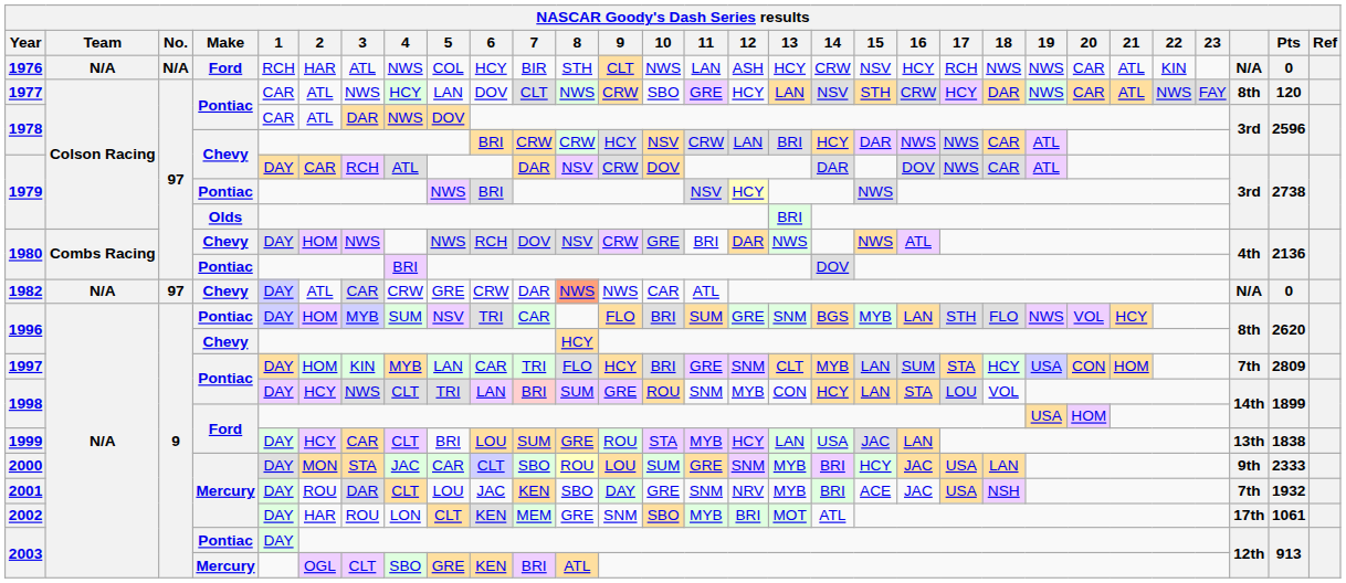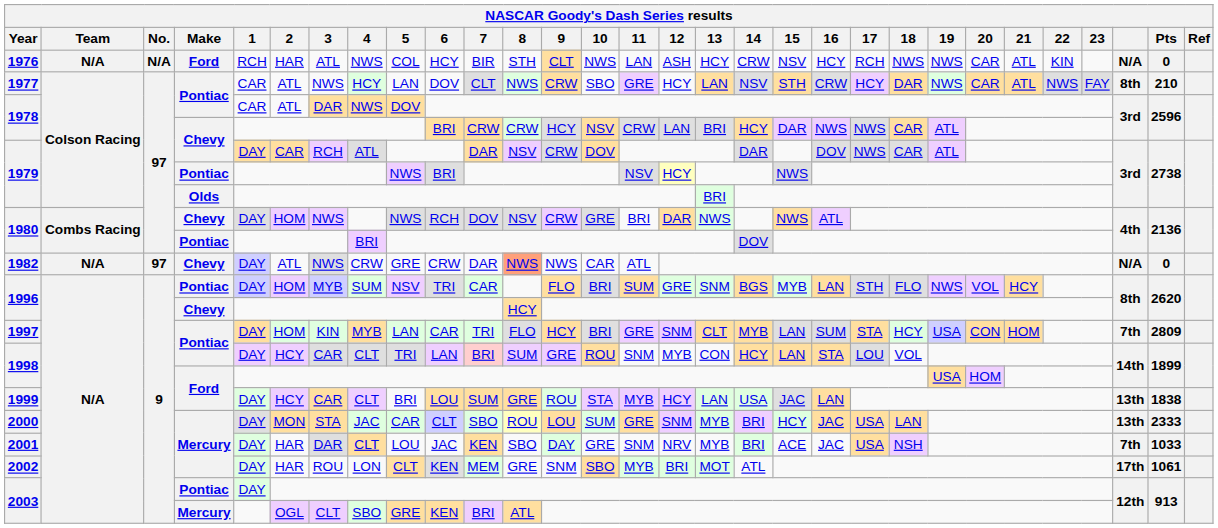 <table class="wikitable" style="text-align:center; font-size:75%">
 <tr>
 <th colspan=32><a href='#'>NASCAR Goody's Dash Series</a> results</th>
 </tr>
 <tr>
 <th>Year</th>
 <th>Team</th>
 <th>No.</th>
 <th>Make</th>
 <th>1</th>
 <th>2</th>
 <th>3</th>
 <th>4</th>
 <th>5</th>
 <th>6</th>
 <th>7</th>
 <th>8</th>
 <th>9</th>
 <th>10</th>
 <th>11</th>
 <th>12</th>
 <th>13</th>
 <th>14</th>
 <th>15</th>
 <th>16</th>
 <th>17</th>
 <th>18</th>
 <th>19</th>
 <th>20</th>
 <th>21</th>
 <th>22</th>
 <th>23</th>
 <th></th>
 <th>Pts</th>
 <th>Ref</th>
 </tr>
 <tr>
 <th><a href='#'>1976</a></th>
 <th>N/A</th>
 <th>N/A</th>
 <th><a href='#'>Ford</a></th>
 <td><a href='#'>RCH</a></td>
 <td><a href='#'>HAR</a></td>
 <td><a href='#'>ATL</a></td>
 <td><a href='#'>NWS</a></td>
 <td><a href='#'>COL</a></td>
 <td><a href='#'>HCY</a></td>
 <td><a href='#'>BIR</a></td>
 <td><a href='#'>STH</a></td>
 <td style="background:#FFDF9F;"><a href='#'>CLT</a><br></td>
 <td><a href='#'>NWS</a></td>
 <td><a href='#'>LAN</a></td>
 <td><a href='#'>ASH</a></td>
 <td><a href='#'>HCY</a></td>
 <td><a href='#'>CRW</a></td>
 <td><a href='#'>NSV</a></td>
 <td><a href='#'>HCY</a></td>
 <td><a href='#'>RCH</a></td>
 <td><a href='#'>NWS</a></td>
 <td><a href='#'>NWS</a></td>
 <td><a href='#'>CAR</a></td>
 <td><a href='#'>ATL</a></td>
 <td><a href='#'>KIN</a></td>
 <td></td>
 <th>N/A</th>
 <th>0</th>
 <th></th>
 </tr>
 <tr>
 <th><a href='#'>1977</a></th>
 <th rowspan=6>Colson Racing</th>
 <th rowspan=8>97</th>
 <th rowspan=2><a href='#'>Pontiac</a></th>
 <td><a href='#'>CAR</a></td>
 <td><a href='#'>ATL</a></td>
 <td><a href='#'>NWS</a></td>
 <td style="background:#DFFFDF;"><a href='#'>HCY</a><br></td>
 <td><a href='#'>LAN</a></td>
 <td><a href='#'>DOV</a></td>
 <td style="background:#DFDFDF;"><a href='#'>CLT</a><br></td>
 <td style="background:#DFFFDF;"><a href='#'>NWS</a><br></td>
 <td style="background:#FFDF9F;"><a href='#'>CRW</a><br></td>
 <td><a href='#'>SBO</a></td>
 <td style="background:#EFCFFF;"><a href='#'>GRE</a><br></td>
 <td><a href='#'>HCY</a></td>
 <td style="background:#FFDF9F;"><a href='#'>LAN</a><br></td>
 <td style="background:#DFDFDF;"><a href='#'>NSV</a><br></td>
 <td style="background:#FFDF9F;"><a href='#'>STH</a><br></td>
 <td style="background:#DFDFDF;"><a href='#'>CRW</a><br></td>
 <td style="background:#EFCFFF;"><a href='#'>HCY</a><br></td>
 <td style="background:#FFDF9F;"><a href='#'>DAR</a><br></td>
 <td style="background:#DFFFDF;"><a href='#'>NWS</a><br></td>
 <td style="background:#FFDF9F;"><a href='#'>CAR</a><br></td>
 <td style="background:#FFDF9F;"><a href='#'>ATL</a><br></td>
 <td style="background:#DFDFDF;"><a href='#'>NWS</a><br></td>
 <td style="background:#DFDFDF;"><a href='#'>FAY</a><br></td>
 <th>8th</th>
-<th>120</th>
+<th>210</th>
 <th></th>
 </tr>
 <tr>
 <th rowspan=2><a href='#'>1978</a></th>
 <td><a href='#'>CAR</a></td>
 <td><a href='#'>ATL</a></td>
 <td style="background:#FFDF9F;"><a href='#'>DAR</a><br></td>
 <td style="background:#FFDF9F;"><a href='#'>NWS</a><br></td>
 <td style="background:#FFDF9F;"><a href='#'>DOV</a><br></td>
 <td colspan=18></td>
 <th rowspan=2>3rd</th>
 <th rowspan=2>2596</th>
 <th rowspan=2></th>
 </tr>
 <tr>
 <th rowspan=2><a href='#'>Chevy</a></th>
 <td colspan=5></td>
 <td style="background:#FFDF9F;"><a href='#'>BRI</a><br></td>
 <td style="background:#FFDF9F;"><a href='#'>CRW</a><br></td>
 <td style="background:#DFFFDF;"><a href='#'>CRW</a><br></td>
 <td style="background:#DFDFDF;"><a href='#'>HCY</a><br></td>
 <td style="background:#FFDF9F;"><a href='#'>NSV</a><br></td>
 <td style="background:#DFDFDF;"><a href='#'>CRW</a><br></td>
 <td style="background:#DFDFDF;"><a href='#'>LAN</a><br></td>
 <td style="background:#DFDFDF;"><a href='#'>BRI</a><br></td>
 <td style="background:#FFDF9F;"><a href='#'>HCY</a><br></td>
 <td style="background:#EFCFFF;"><a href='#'>DAR</a><br></td>
 <td style="background:#EFCFFF;"><a href='#'>NWS</a><br></td>
 <td style="background:#DFDFDF;"><a href='#'>NWS</a><br></td>
 <td style="background:#FFDF9F;"><a href='#'>CAR</a><br></td>
 <td style="background:#EFCFFF;"><a href='#'>ATL</a><br></td>
 <td colspan=4></td>
 </tr>
 <tr>
 <th rowspan=3><a href='#'>1979</a></th>
 <td style="background:#FFDF9F;"><a href='#'>DAY</a><br></td>
 <td style="background:#FFDF9F;"><a href='#'>CAR</a><br></td>
 <td style="background:#EFCFFF;"><a href='#'>RCH</a><br></td>
 <td style="background:#DFDFDF;"><a href='#'>ATL</a><br></td>
 <td colspan=2></td>
 <td style="background:#FFDF9F;"><a href='#'>DAR</a><br></td>
 <td style="background:#EFCFFF;"><a href='#'>NSV</a><br></td>
 <td style="background:#DFDFDF;"><a href='#'>CRW</a><br></td>
 <td style="background:#FFDF9F;"><a href='#'>DOV</a><br></td>
 <td colspan=3></td>
 <td style="background:#DFDFDF;"><a href='#'>DAR</a><br></td>
 <td></td>
 <td style="background:#DFDFDF;"><a href='#'>DOV</a><br></td>
 <td style="background:#DFDFDF;"><a href='#'>NWS</a><br></td>
 <td style="background:#DFDFDF;"><a href='#'>CAR</a><br></td>
 <td style="background:#EFCFFF;"><a href='#'>ATL</a><br></td>
 <td colspan=4></td>
 <th rowspan=3>3rd</th>
 <th rowspan=3>2738</th>
 <th rowspan=3></th>
 </tr>
 <tr>
 <th><a href='#'>Pontiac</a></th>
 <td colspan=4></td>
 <td style="background:#EFCFFF;"><a href='#'>NWS</a><br></td>
 <td style="background:#DFDFDF;"><a href='#'>BRI</a><br></td>
 <td colspan=4></td>
 <td style="background:#DFDFDF;"><a href='#'>NSV</a><br></td>
 <td style="background:#FFFFBF;"><a href='#'>HCY</a><br></td>
 <td colspan=2></td>
 <td style="background:#DFDFDF;"><a href='#'>NWS</a><br></td>
 <td colspan=8></td>
 </tr>
 <tr>
 <th><a href='#'>Olds</a></th>
 <td colspan=12></td>
 <td style="background:#DFFFDF;"><a href='#'>BRI</a><br></td>
 <td colspan=10></td>
 </tr>
 <tr>
 <th rowspan=2><a href='#'>1980</a></th>
 <th rowspan=2>Combs Racing</th>
 <th><a href='#'>Chevy</a></th>
 <td style="background:#DFDFDF;"><a href='#'>DAY</a><br></td>
 <td style="background:#EFCFFF;"><a href='#'>HOM</a><br></td>
 <td style="background:#EFCFFF;"><a href='#'>NWS</a><br></td>
 <td></td>
 <td style="background:#DFDFDF;"><a href='#'>NWS</a><br></td>
 <td style="background:#DFDFDF;"><a href='#'>RCH</a><br></td>
 <td style="background:#DFDFDF;"><a href='#'>DOV</a><br></td>
 <td style="background:#DFDFDF;"><a href='#'>NSV</a><br></td>
 <td style="background:#EFCFFF;"><a href='#'>CRW</a><br></td>
 <td style="background:#DFDFDF;"><a href='#'>GRE</a><br></td>
 <td><a href='#'>BRI</a></td>
 <td style="background:#FFDF9F;"><a href='#'>DAR</a><br></td>
 <td style="background:#DFFFDF;"><a href='#'>NWS</a><br></td>
 <td></td>
 <td style="background:#FFDF9F;"><a href='#'>NWS</a><br></td>
 <td style="background:#EFCFFF;"><a href='#'>ATL</a><br></td>
 <td colspan=7></td>
 <th rowspan=2>4th</th>
 <th rowspan=2>2136</th>
 <th rowspan=2></th>
 </tr>
 <tr>
 <th><a href='#'>Pontiac</a></th>
 <td colspan=3></td>
 <td style="background:#EFCFFF;"><a href='#'>BRI</a><br></td>
 <td colspan=9></td>
 <td style="background:#DFDFDF;"><a href='#'>DOV</a><br></td>
 <td colspan=9></td>
 </tr>
 <tr>
 <th><a href='#'>1982</a></th>
 <th>N/A</th>
 <th>97</th>
 <th><a href='#'>Chevy</a></th>
 <td style="background:#CFCFFF;"><a href='#'>DAY</a><br></td>
 <td><a href='#'>ATL</a></td>
-<td style="background:#DFDFDF;"><a href='#'>CAR</a><br></td>
+<td style="background:#DFDFDF;"><a href='#'>NWS</a><br></td>
 <td><a href='#'>CRW</a></td>
 <td><a href='#'>GRE</a></td>
 <td><a href='#'>CRW</a></td>
 <td><a href='#'>DAR</a></td>
 <td style="background: lightsalmon;"><a href='#'>NWS</a></td>
 <td><a href='#'>NWS</a></td>
 <td><a href='#'>CAR</a></td>
 <td><a href='#'>ATL</a></td>
 <td colspan=12></td>
 <th>N/A</th>
 <th>0</th>
 <th></th>
 </tr>
 <tr>
 <th rowspan=2><a href='#'>1996</a></th>
 <th rowspan=11>N/A</th>
 <th rowspan=11>9</th>
 <th><a href='#'>Pontiac</a></th>
 <td style="background:#CFCFFF;"><a href='#'>DAY</a><br></td>
 <td style="background:#EFCFFF;"><a href='#'>HOM</a><br></td>
 <td style="background:#CFCFFF;"><a href='#'>MYB</a><br></td>
 <td style="background:#DFFFDF;"><a href='#'>SUM</a><br></td>
 <td style="background:#EFCFFF;"><a href='#'>NSV</a><br></td>
 <td style="background:#DFDFDF;"><a href='#'>TRI</a><br></td>
 <td style="background:#DFFFDF;"><a href='#'>CAR</a><br></td>
 <td></td>
 <td style="background:#FFDF9F;"><a href='#'>FLO</a><br></td>
 <td style="background:#DFDFDF;"><a href='#'>BRI</a><br></td>
 <td style="background:#FFDF9F;"><a href='#'>SUM</a><br></td>
 <td style="background:#DFFFDF;"><a href='#'>GRE</a><br></td>
 <td style="background:#DFFFDF;"><a href='#'>SNM</a><br></td>
 <td style="background:#FFDF9F;"><a href='#'>BGS</a><br></td>
 <td style="background:#DFFFDF;"><a href='#'>MYB</a><br></td>
 <td style="background:#FFDF9F;"><a href='#'>LAN</a><br></td>
 <td style="background:#DFDFDF;"><a href='#'>STH</a><br></td>
 <td style="background:#DFDFDF;"><a href='#'>FLO</a><br></td>
 <td style="background:#EFCFFF;"><a href='#'>NWS</a><br></td>
 <td style="background:#EFCFFF;"><a href='#'>VOL</a><br></td>
 <td style="background:#FFDF9F;"><a href='#'>HCY</a><br></td>
 <td colspan=2></td>
 <th rowspan=2>8th</th>
 <th rowspan=2>2620</th>
 <th rowspan=2></th>
 </tr>
 <tr>
 <th><a href='#'>Chevy</a></th>
 <td colspan=7></td>
 <td style="background:#FFDF9F;"><a href='#'>HCY</a><br></td>
 <td colspan=15></td>
 </tr>
 <tr>
 <th><a href='#'>1997</a></th>
 <th rowspan=2><a href='#'>Pontiac</a></th>
 <td style="background:#FFDF9F;"><a href='#'>DAY</a><br></td>
 <td style="background:#DFFFDF;"><a href='#'>HOM</a><br></td>
 <td style="background:#DFFFDF;"><a href='#'>KIN</a><br></td>
 <td style="background:#FFDF9F;"><a href='#'>MYB</a><br></td>
 <td style="background:#DFFFDF;"><a href='#'>LAN</a><br></td>
 <td style="background:#DFFFDF;"><a href='#'>CAR</a><br></td>
 <td style="background:#DFFFDF;"><a href='#'>TRI</a><br></td>
 <td style="background:#DFDFDF;"><a href='#'>FLO</a><br></td>
 <td style="background:#FFDF9F;"><a href='#'>HCY</a><br></td>
 <td style="background:#DFDFDF;"><a href='#'>BRI</a><br></td>
 <td style="background:#EFCFFF;"><a href='#'>GRE</a><br></td>
 <td style="background:#EFCFFF;"><a href='#'>SNM</a><br></td>
 <td style="background:#FFDF9F;"><a href='#'>CLT</a><br></td>
 <td style="background:#FFDF9F;"><a href='#'>MYB</a><br></td>
 <td style="background:#DFDFDF;"><a href='#'>LAN</a><br></td>
 <td style="background:#DFDFDF;"><a href='#'>SUM</a><br></td>
 <td style="background:#FFDF9F;"><a href='#'>STA</a><br></td>
 <td style="background:#DFFFDF;"><a href='#'>HCY</a><br></td>
 <td style="background:#CFCFFF;"><a href='#'>USA</a><br></td>
 <td style="background:#FFDF9F;"><a href='#'>CON</a><br></td>
 <td style="background:#FFDF9F;"><a href='#'>HOM</a><br></td>
 <td colspan=2></td>
 <th>7th</th>
 <th>2809</th>
 <th></th>
 </tr>
 <tr>
 <th rowspan=2><a href='#'>1998</a></th>
 <td style="background:#EFCFFF;"><a href='#'>DAY</a><br></td>
 <td style="background:#EFCFFF;"><a href='#'>HCY</a><br></td>
-<td style="background:#DFDFDF;"><a href='#'>NWS</a><br></td>
+<td style="background:#DFDFDF;"><a href='#'>CAR</a><br></td>
 <td style="background:#DFDFDF;"><a href='#'>CLT</a><br></td>
 <td style="background:#DFDFDF;"><a href='#'>TRI</a><br></td>
 <td style="background:#EFCFFF;"><a href='#'>LAN</a><br></td>
 <td style="background:#FFCFCF;"><a href='#'>BRI</a><br></td>
 <td style="background:#EFCFFF;"><a href='#'>SUM</a><br></td>
 <td style="background:#EFCFFF;"><a href='#'>GRE</a><br></td>
 <td style="background:#FFDF9F;"><a href='#'>ROU</a><br></td>
 <td><a href='#'>SNM</a></td>
 <td><a href='#'>MYB</a></td>
 <td><a href='#'>CON</a></td>
 <td style="background:#FFDF9F;"><a href='#'>HCY</a><br></td>
 <td style="background:#FFDF9F;"><a href='#'>LAN</a><br></td>
 <td style="background:#FFDF9F;"><a href='#'>STA</a><br></td>
 <td style="background:#DFDFDF;"><a href='#'>LOU</a><br></td>
 <td><a href='#'>VOL</a></td>
 <td colspan=5></td>
 <th rowspan=2>14th</th>
 <th rowspan=2>1899</th>
 <th rowspan=2></th>
 </tr>
 <tr>
 <th rowspan=2><a href='#'>Ford</a></th>
 <td colspan=18></td>
 <td style="background:#FFDF9F;"><a href='#'>USA</a><br></td>
 <td style="background:#EFCFFF;"><a href='#'>HOM</a><br></td>
 <td colspan=3></td>
 </tr>
 <tr>
 <th><a href='#'>1999</a></th>
 <td style="background:#DFFFDF;"><a href='#'>DAY</a><br></td>
 <td style="background:#EFCFFF;"><a href='#'>HCY</a><br></td>
 <td style="background:#FFDF9F;"><a href='#'>CAR</a><br></td>
 <td style="background:#EFCFFF;"><a href='#'>CLT</a><br></td>
 <td><a href='#'>BRI</a></td>
 <td style="background:#FFDF9F;"><a href='#'>LOU</a><br></td>
 <td style="background:#FFDF9F;"><a href='#'>SUM</a><br></td>
 <td style="background:#FFDF9F;"><a href='#'>GRE</a><br></td>
 <td style="background:#DFFFDF;"><a href='#'>ROU</a><br></td>
 <td style="background:#EFCFFF;"><a href='#'>STA</a><br></td>
 <td style="background:#EFCFFF;"><a href='#'>MYB</a><br></td>
 <td style="background:#EFCFFF;"><a href='#'>HCY</a><br></td>
 <td style="background:#DFFFDF;"><a href='#'>LAN</a><br></td>
 <td style="background:#DFFFDF;"><a href='#'>USA</a><br></td>
 <td style="background:#DFDFDF;"><a href='#'>JAC</a><br></td>
 <td style="background:#FFDF9F;"><a href='#'>LAN</a><br></td>
 <td colspan=7></td>
 <th>13th</th>
 <th>1838</th>
 <th></th>
 </tr>
 <tr>
 <th><a href='#'>2000</a></th>
 <th rowspan=3><a href='#'>Mercury</a></th>
 <td style="background:#DFDFDF;"><a href='#'>DAY</a><br></td>
 <td style="background:#FFDF9F;"><a href='#'>MON</a><br></td>
 <td style="background:#FFDF9F;"><a href='#'>STA</a><br></td>
 <td style="background:#DFFFDF;"><a href='#'>JAC</a><br></td>
 <td style="background:#DFFFDF;"><a href='#'>CAR</a><br></td>
 <td style="background:#CFCFFF;"><a href='#'>CLT</a><br></td>
 <td style="background:#DFFFDF;"><a href='#'>SBO</a><br></td>
 <td style="background:#FFFFBF;"><a href='#'>ROU</a><br></td>
 <td style="background:#FFDF9F;"><a href='#'>LOU</a><br></td>
 <td style="background:#DFFFDF;"><a href='#'>SUM</a><br></td>
 <td style="background:#FFDF9F;"><a href='#'>GRE</a><br></td>
 <td style="background:#EFCFFF;"><a href='#'>SNM</a><br></td>
 <td style="background:#DFFFDF;"><a href='#'>MYB</a><br></td>
 <td style="background:#EFCFFF;"><a href='#'>BRI</a><br></td>
 <td style="background:#DFFFDF;"><a href='#'>HCY</a><br></td>
 <td style="background:#FFDF9F;"><a href='#'>JAC</a><br></td>
 <td style="background:#FFDF9F;"><a href='#'>USA</a><br></td>
 <td style="background:#FFDF9F;"><a href='#'>LAN</a><br></td>
 <td colspan=5></td>
-<th>9th</th>
+<th>13th</th>
 <th>2333</th>
 <th></th>
 </tr>
 <tr>
 <th><a href='#'>2001</a></th>
 <td style="background:#DFFFDF;"><a href='#'>DAY</a><br></td>
-<td><a href='#'>ROU</a></td>
+<td><a href='#'>HAR</a></td>
 <td style="background:#DFDFDF;"><a href='#'>DAR</a><br></td>
 <td style="background:#FFDF9F;"><a href='#'>CLT</a><br></td>
 <td><a href='#'>LOU</a></td>
 <td><a href='#'>JAC</a></td>
 <td style="background:#FFDF9F;"><a href='#'>KEN</a><br></td>
 <td><a href='#'>SBO</a></td>
 <td style="background:#DFFFDF;"><a href='#'>DAY</a><br></td>
 <td><a href='#'>GRE</a></td>
 <td><a href='#'>SNM</a></td>
 <td><a href='#'>NRV</a></td>
 <td><a href='#'>MYB</a></td>
 <td style="background:#DFFFDF;"><a href='#'>BRI</a><br></td>
 <td><a href='#'>ACE</a></td>
 <td><a href='#'>JAC</a></td>
 <td style="background:#FFDF9F;"><a href='#'>USA</a><br></td>
 <td style="background:#EFCFFF;"><a href='#'>NSH</a><br></td>
 <td colspan=5></td>
 <th>7th</th>
-<th>1932</th>
+<th>1033</th>
 <th></th>
 </tr>
 <tr>
 <th><a href='#'>2002</a></th>
 <td style="background:#DFFFDF;"><a href='#'>DAY</a><br></td>
 <td><a href='#'>HAR</a></td>
 <td><a href='#'>ROU</a></td>
 <td><a href='#'>LON</a></td>
 <td style="background:#FFDF9F;"><a href='#'>CLT</a><br></td>
 <td style="background:#DFDFDF;"><a href='#'>KEN</a><br></td>
 <td style="background:#DFFFDF;"><a href='#'>MEM</a><br></td>
 <td><a href='#'>GRE</a></td>
 <td><a href='#'>SNM</a></td>
 <td style="background:#FFDF9F;"><a href='#'>SBO</a><br></td>
 <td style="background:#DFFFDF;"><a href='#'>MYB</a><br></td>
 <td style="background:#DFFFDF;"><a href='#'>BRI</a><br></td>
 <td style="background:#DFFFDF;"><a href='#'>MOT</a><br></td>
 <td><a href='#'>ATL</a></td>
 <td colspan=9></td>
 <th>17th</th>
 <th>1061</th>
 <th></th>
 </tr>
 <tr>
 <th rowspan=2><a href='#'>2003</a></th>
 <th><a href='#'>Pontiac</a></th>
 <td style="background:#DFFFDF;"><a href='#'>DAY</a><br></td>
 <td colspan=22></td>
 <th rowspan=2>12th</th>
 <th rowspan=2>913</th>
 <th rowspan=2></th>
 </tr>
 <tr>
 <th><a href='#'>Mercury</a></th>
 <td></td>
 <td style="background:#EFCFFF;"><a href='#'>OGL</a><br></td>
 <td style="background:#EFCFFF;"><a href='#'>CLT</a><br></td>
 <td style="background:#DFFFDF;"><a href='#'>SBO</a><br></td>
 <td style="background:#FFDF9F;"><a href='#'>GRE</a><br></td>
 <td style="background:#FFDF9F;"><a href='#'>KEN</a><br></td>
 <td style="background:#EFCFFF;"><a href='#'>BRI</a><br></td>
 <td style="background:#FFDF9F;"><a href='#'>ATL</a><br></td>
 <td colspan=15></td>
 </tr>
 </table>
